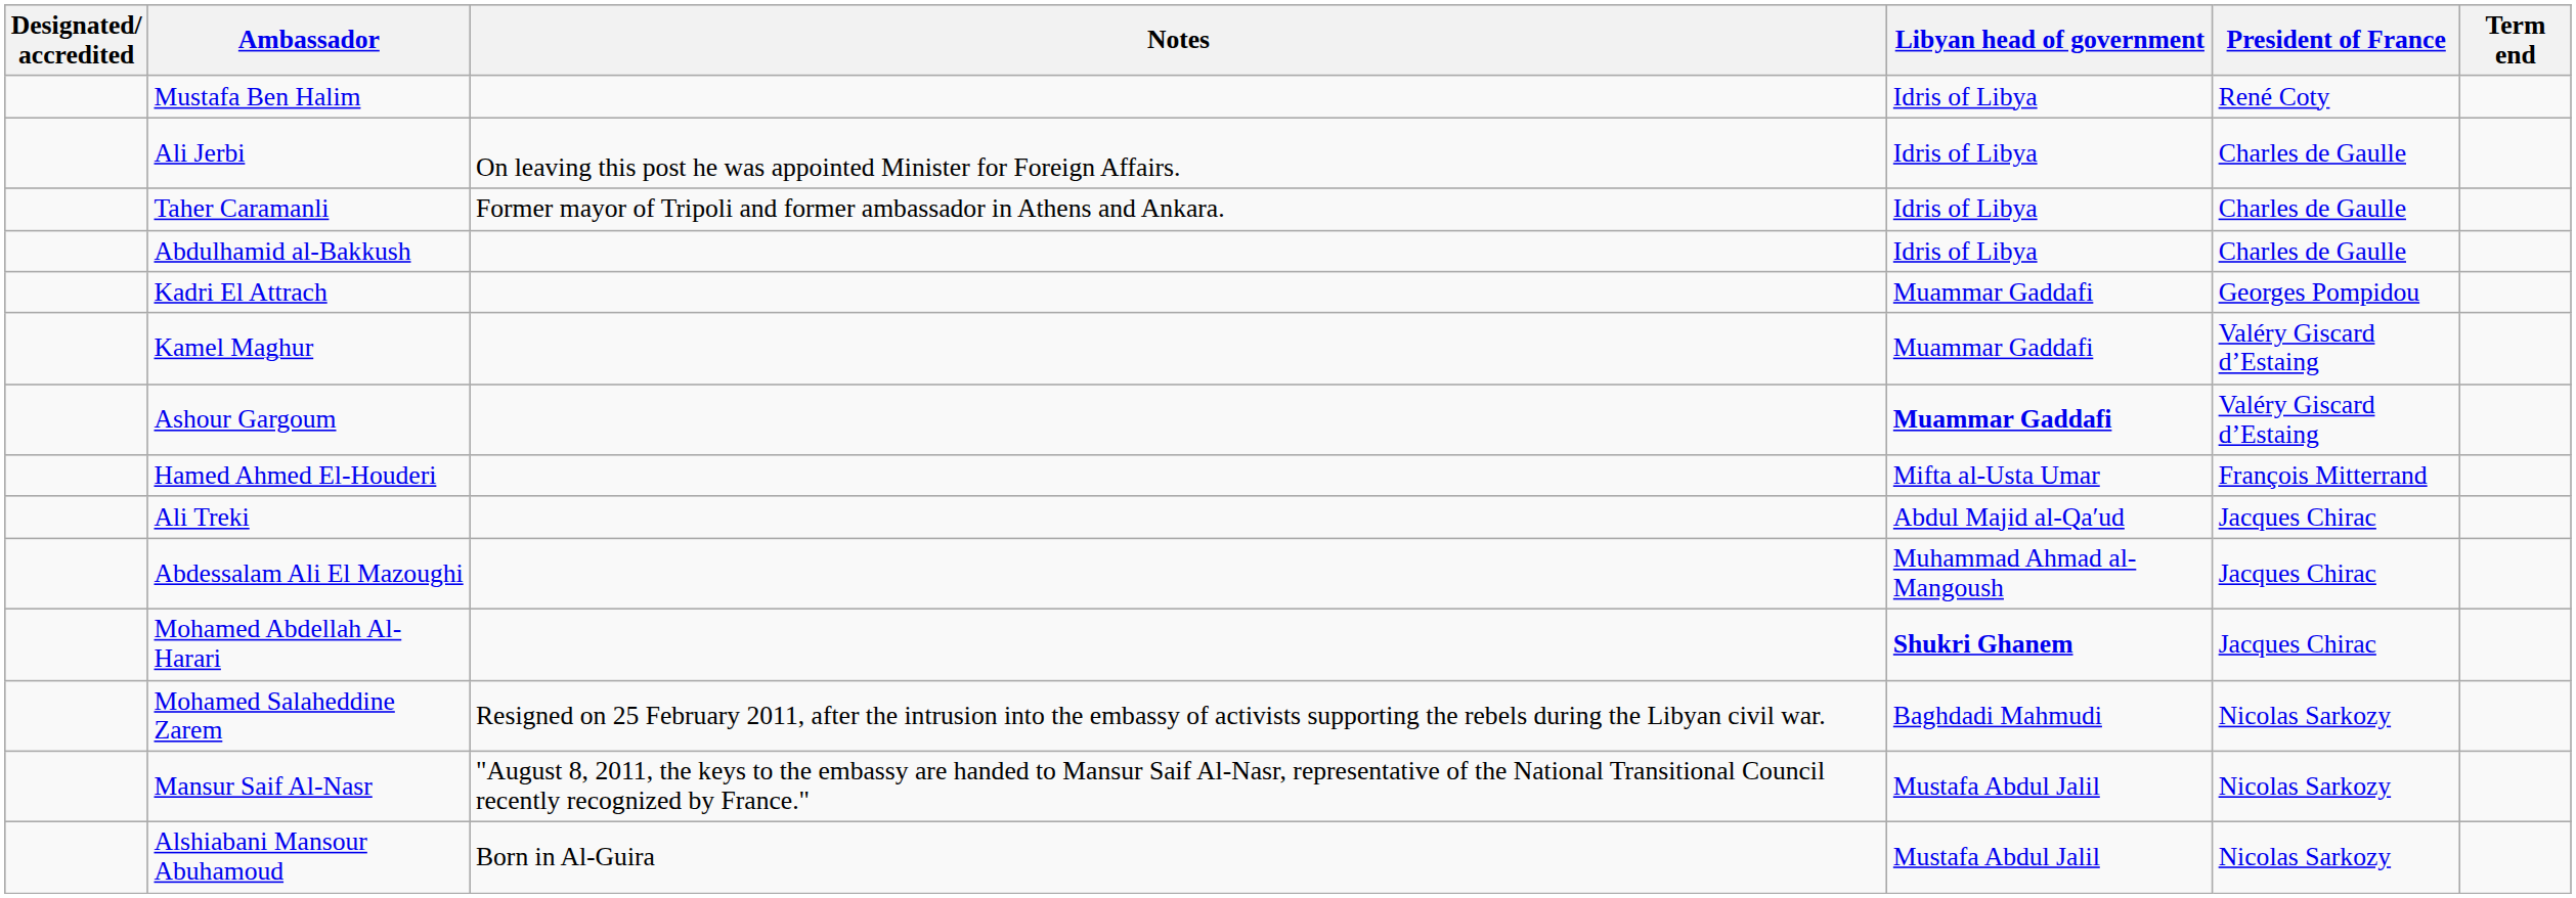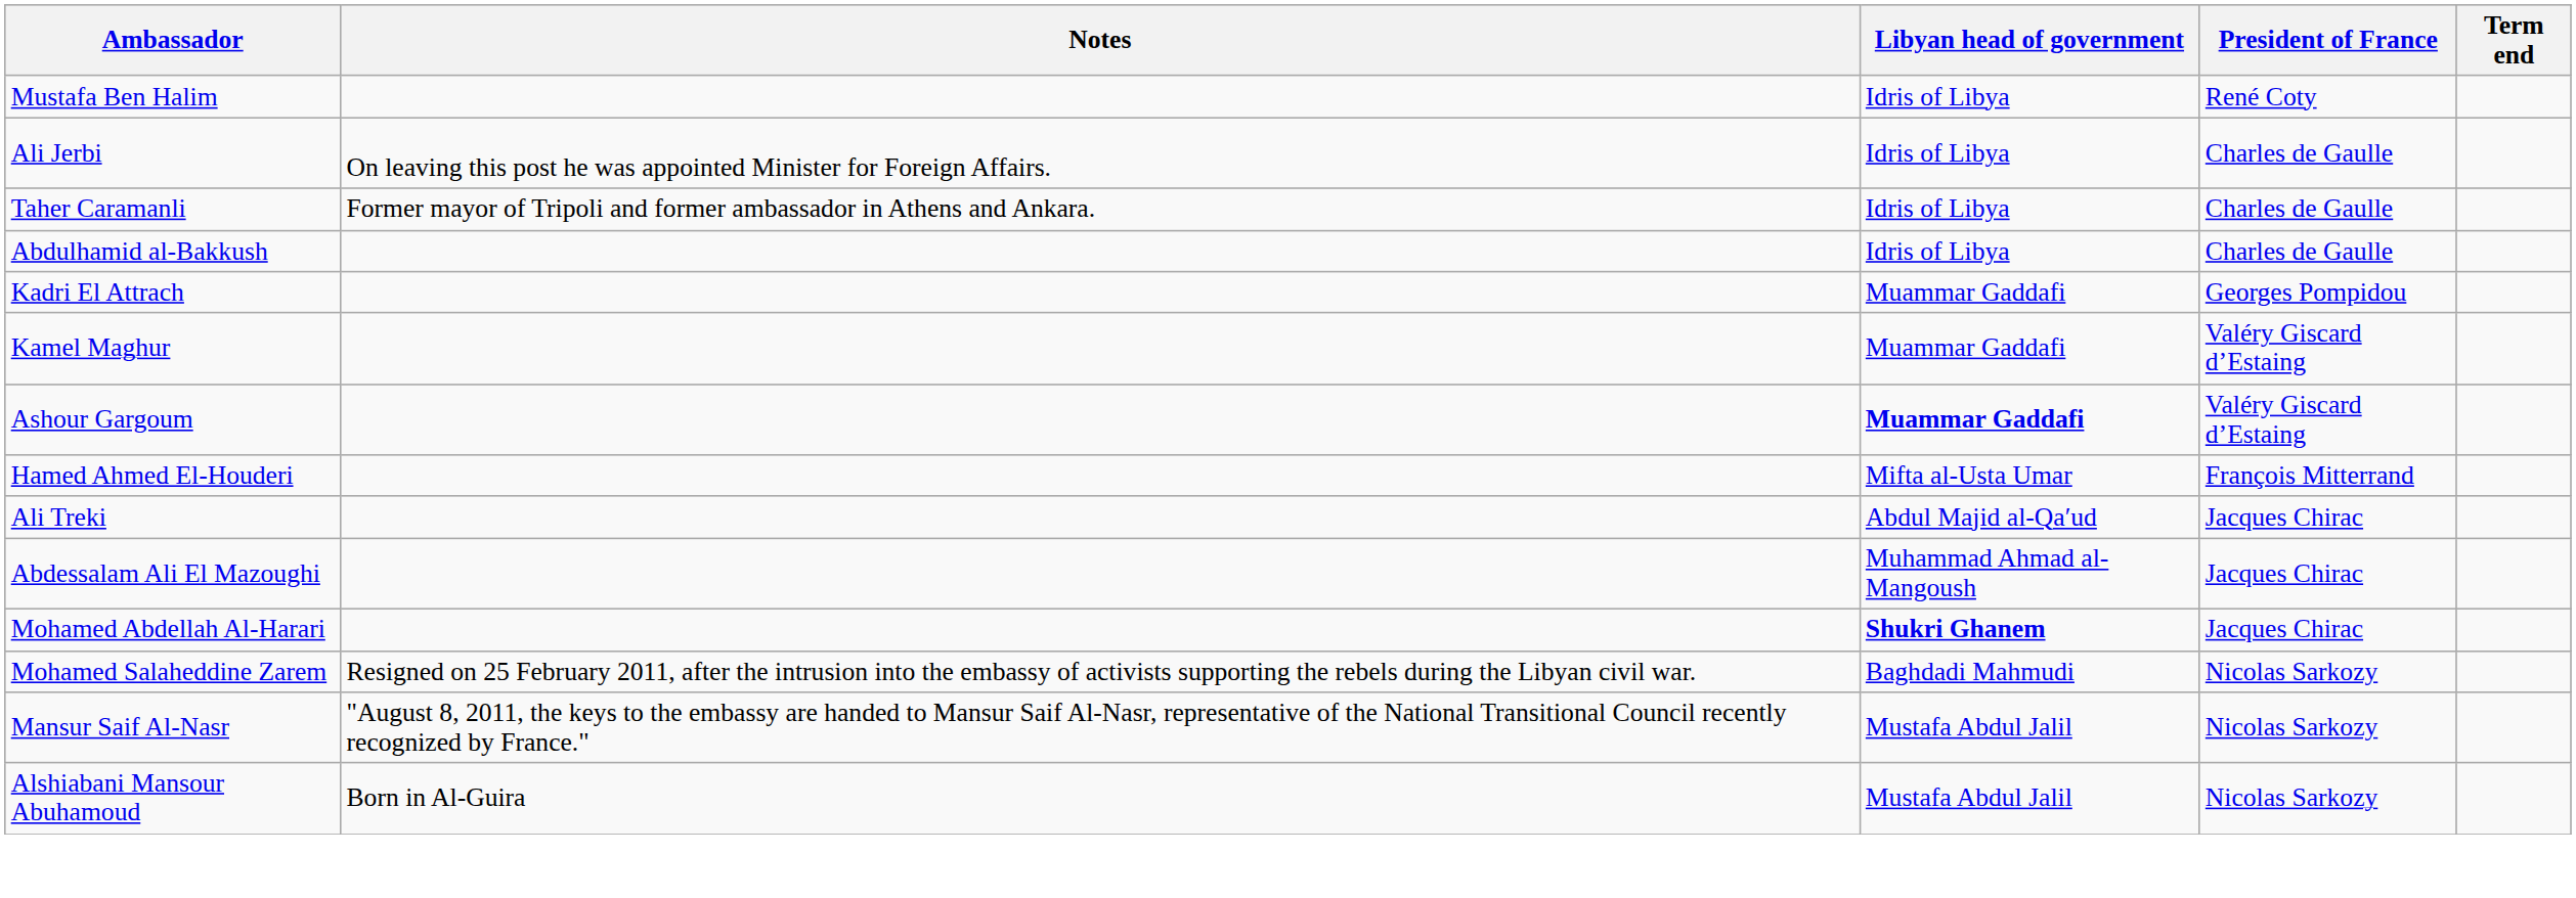 <table class="wikitable sortable">
 <tr>
-<th>Designated/<br>accredited</th>
 <th><a href='#'>Ambassador</a></th>
 <th>Notes</th>
 <th><a href='#'>Libyan head of government</a></th>
 <th><a href='#'>President of France</a></th>
 <th>Term end</th>
 </tr>
 <tr>
-<td></td>
 <td><a href='#'>Mustafa Ben Halim</a></td>
 <td></td>
 <td><a href='#'>Idris of Libya</a></td>
 <td><a href='#'>René Coty</a></td>
 <td></td>
 </tr>
 <tr>
-<td></td>
 <td><a href='#'>Ali Jerbi</a></td>
 <td><br> On leaving this post he was appointed Minister for Foreign Affairs.</td>
 <td><a href='#'>Idris of Libya</a></td>
 <td><a href='#'>Charles de Gaulle</a></td>
 <td></td>
 </tr>
 <tr>
-<td></td>
 <td><a href='#'>Taher Caramanli</a></td>
 <td>Former mayor of Tripoli and former ambassador in Athens and Ankara.</td>
 <td><a href='#'>Idris of Libya</a></td>
 <td><a href='#'>Charles de Gaulle</a></td>
 <td></td>
 </tr>
 <tr>
-<td></td>
 <td><a href='#'>Abdulhamid al-Bakkush</a></td>
 <td></td>
 <td><a href='#'>Idris of Libya</a></td>
 <td><a href='#'>Charles de Gaulle</a></td>
 <td></td>
 </tr>
 <tr>
-<td></td>
 <td><a href='#'>Kadri El Attrach</a></td>
 <td></td>
 <td><a href='#'>Muammar Gaddafi</a></td>
 <td><a href='#'>Georges Pompidou</a></td>
 <td></td>
 </tr>
 <tr>
-<td></td>
 <td><a href='#'>Kamel Maghur</a></td>
 <td></td>
 <td><a href='#'>Muammar Gaddafi</a></td>
 <td><a href='#'>Valéry Giscard d’Estaing</a></td>
 <td></td>
 </tr>
 <tr>
-<td></td>
 <td><a href='#'>Ashour Gargoum</a></td>
 <td></td>
 <td><strong><a href='#'>Muammar Gaddafi</a></strong></td>
 <td><a href='#'>Valéry Giscard d’Estaing</a></td>
 <td></td>
 </tr>
 <tr>
-<td></td>
 <td><a href='#'>Hamed Ahmed El-Houderi</a></td>
 <td></td>
 <td><a href='#'>Mifta al-Usta Umar</a></td>
 <td><a href='#'>François Mitterrand</a></td>
 <td></td>
 </tr>
 <tr>
-<td></td>
 <td><a href='#'>Ali Treki</a></td>
 <td></td>
 <td><a href='#'>Abdul Majid al-Qa′ud</a></td>
 <td><a href='#'>Jacques Chirac</a></td>
 <td></td>
 </tr>
 <tr>
-<td></td>
 <td><a href='#'>Abdessalam Ali El Mazoughi</a></td>
 <td></td>
 <td><a href='#'>Muhammad Ahmad al-Mangoush</a></td>
 <td><a href='#'>Jacques Chirac</a></td>
 <td></td>
 </tr>
 <tr>
-<td></td>
 <td><a href='#'>Mohamed Abdellah Al-Harari</a></td>
 <td></td>
 <td><strong><a href='#'>Shukri Ghanem</a></strong></td>
 <td><a href='#'>Jacques Chirac</a></td>
 <td></td>
 </tr>
 <tr>
-<td></td>
 <td><a href='#'>Mohamed Salaheddine Zarem</a></td>
 <td>Resigned on 25 February 2011, after the intrusion into the embassy of activists supporting the rebels during the Libyan civil war.</td>
 <td><a href='#'>Baghdadi Mahmudi</a></td>
 <td><a href='#'>Nicolas Sarkozy</a></td>
 <td></td>
 </tr>
 <tr>
-<td></td>
 <td><a href='#'>Mansur Saif Al-Nasr</a></td>
 <td>"August 8, 2011, the keys to the embassy are handed to Mansur Saif Al-Nasr, representative of the National Transitional Council recently recognized by France."</td>
 <td><a href='#'>Mustafa Abdul Jalil</a></td>
 <td><a href='#'>Nicolas Sarkozy</a></td>
 <td></td>
 </tr>
 <tr>
-<td></td>
 <td><a href='#'>Alshiabani Mansour Abuhamoud</a></td>
 <td>Born  in Al-Guira</td>
 <td><a href='#'>Mustafa Abdul Jalil</a></td>
 <td><a href='#'>Nicolas Sarkozy</a></td>
 <td></td>
 </tr>
 </table>
